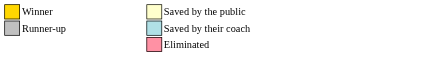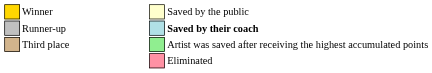 <table class="toccolours" style="font-size: 95%; white-space: nowrap; float:left">
 <tr>
 <td style="background: gold; border:1px solid black">     </td>
 <td>Winner</td>
 <td>     </td>
 <td>     </td>
 <td>     </td>
 <td>     </td>
 <td>     </td>
 <td style="background:#FFFFCC; border:1px solid black">     </td>
 <td>Saved by the public</td>
 </tr>
 <tr>
 <td style="background: silver; border:1px solid black">     </td>
 <td>Runner-up</td>
 <td>     </td>
 <td>     </td>
 <td>     </td>
 <td>     </td>
 <td>     </td>
 <td style="background:#b0e0e6; border:1px solid black">     </td>
-<td>Saved by their coach</td>
+<td><strong>Saved by their coach</strong></td>
+</tr>
+<tr>
+<td style="background: tan; border:1px solid black">     </td>
+<td>Third place</td>
+<td>     </td>
+<td>     </td>
+<td>     </td>
+<td>     </td>
+<td>     </td>
+<td style="background:lightgreen; border:1px solid black">     </td>
+<td>Artist was saved after receiving the highest accumulated points</td>
 </tr>
 <tr>
 <td>     </td>
 <td>     </td>
 <td>     </td>
 <td>     </td>
 <td>     </td>
 <td>     </td>
 <td>     </td>
 <td style="background:#FF91A4; border:1px solid black">     </td>
 <td>Eliminated</td>
 </tr>
 </table>
